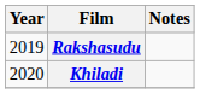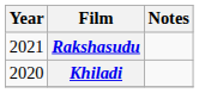 <table class="wikitable sortable plainrowheaders" id="filmography">
 <tr style="background:#ccc; text-align:center;">
 <th scope="col">Year</th>
 <th scope="col">Film</th>
 <th scope="col">Notes</th>
 </tr>
 <tr>
-<td>2019</td>
+<td>2021</td>
 <th scope="row"><em><a href='#'>Rakshasudu</a></em></th>
 <td></td>
 </tr>
 <tr>
 <td>2020</td>
 <th scope="row"><em><a href='#'>Khiladi</a></em></th>
 <td></td>
 </tr>
 <tr>
 </tr>
 </table>
